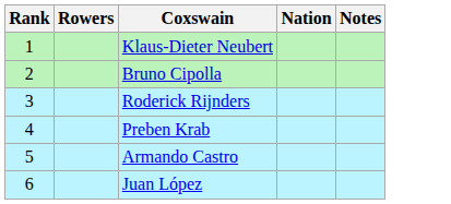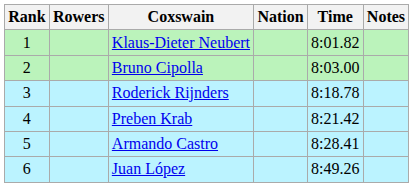 <table class="wikitable sortable" style=text-align:center>
 <tr>
 <th>Rank</th>
 <th>Rowers</th>
 <th>Coxswain</th>
 <th>Nation</th>
+<th>Time</th>
 <th>Notes</th>
 </tr>
 <tr bgcolor=bbf3bb>
 <td>1</td>
 <td align=left></td>
 <td align=left><a href='#'>Klaus-Dieter Neubert</a></td>
 <td align=left></td>
+<td>8:01.82</td>
 <td></td>
 </tr>
 <tr bgcolor=bbf3bb>
 <td>2</td>
 <td align=left></td>
 <td align=left><a href='#'>Bruno Cipolla</a></td>
 <td align=left></td>
+<td>8:03.00</td>
 <td></td>
 </tr>
 <tr bgcolor=bbf3ff>
 <td>3</td>
 <td align=left></td>
 <td align=left><a href='#'>Roderick Rijnders</a></td>
 <td align=left></td>
+<td>8:18.78</td>
 <td></td>
 </tr>
 <tr bgcolor=bbf3ff>
 <td>4</td>
 <td align=left></td>
 <td align=left><a href='#'>Preben Krab</a></td>
 <td align=left></td>
+<td>8:21.42</td>
 <td></td>
 </tr>
 <tr bgcolor=bbf3ff>
 <td>5</td>
 <td align=left></td>
 <td align=left><a href='#'>Armando Castro</a></td>
 <td align=left></td>
+<td>8:28.41</td>
 <td></td>
 </tr>
 <tr bgcolor=bbf3ff>
 <td>6</td>
 <td align=left></td>
 <td align=left><a href='#'>Juan López</a></td>
 <td align=left></td>
+<td>8:49.26</td>
 <td></td>
 </tr>
 </table>
